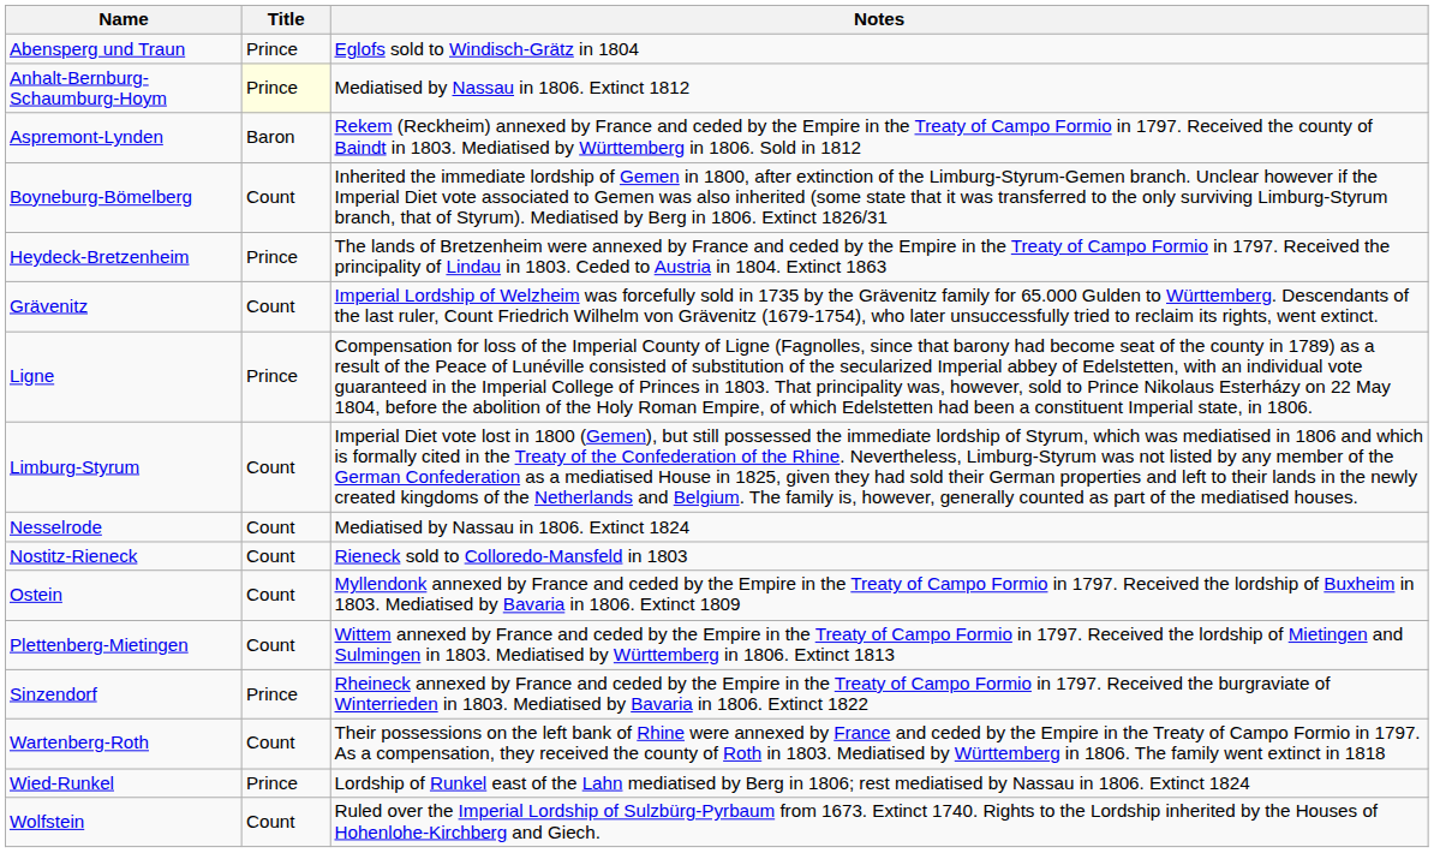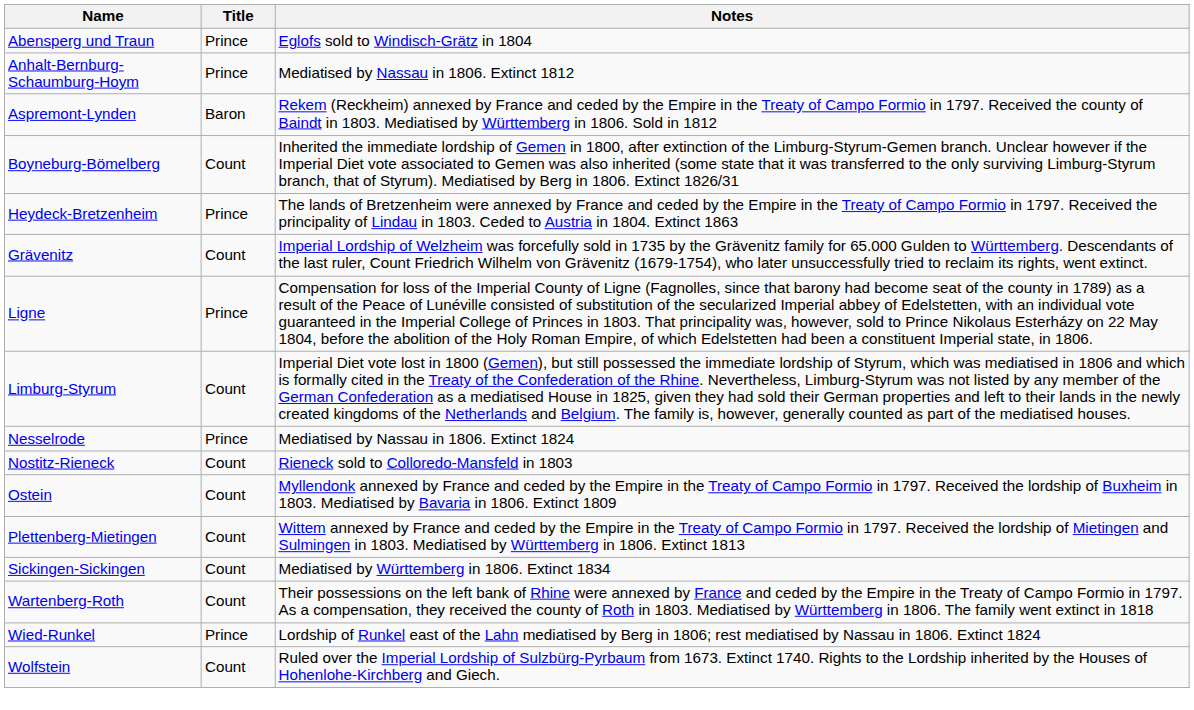 <table class=wikitable>
 <tr>
 <th width=200>Name</th>
 <th width=70>Title</th>
 <th>Notes</th>
 </tr>
 <tr>
 <td> <a href='#'>Abensperg und Traun</a></td>
 <td>Prince</td>
 <td><a href='#'>Eglofs</a> sold to <a href='#'>Windisch-Grätz</a> in 1804</td>
 </tr>
 <tr>
 <td> <a href='#'>Anhalt-Bernburg-Schaumburg-Hoym</a></td>
-<td style="background: lightyellow;">Prince</td>
+<td>Prince</td>
 <td>Mediatised by <a href='#'>Nassau</a> in 1806. Extinct 1812</td>
 </tr>
 <tr>
 <td> <a href='#'>Aspremont-Lynden</a></td>
 <td>Baron</td>
 <td><a href='#'>Rekem</a> (Reckheim) annexed by France and ceded by the Empire in the <a href='#'>Treaty of Campo Formio</a> in 1797. Received the county of <a href='#'>Baindt</a> in 1803. Mediatised by <a href='#'>Württemberg</a> in 1806. Sold in 1812</td>
 </tr>
 <tr>
 <td> <a href='#'>Boyneburg-Bömelberg</a></td>
 <td>Count</td>
 <td>Inherited the immediate lordship of <a href='#'>Gemen</a> in 1800, after extinction of the Limburg-Styrum-Gemen branch. Unclear however if the Imperial Diet vote associated to Gemen was also inherited (some state that it was transferred to the only surviving Limburg-Styrum branch, that of Styrum). Mediatised by Berg in 1806. Extinct 1826/31</td>
 </tr>
 <tr>
 <td> <a href='#'>Heydeck-Bretzenheim</a></td>
 <td>Prince</td>
 <td>The lands of Bretzenheim were annexed by France and ceded by the Empire in the <a href='#'>Treaty of Campo Formio</a> in 1797. Received the principality of <a href='#'>Lindau</a> in 1803. Ceded to <a href='#'>Austria</a> in 1804. Extinct 1863</td>
 </tr>
 <tr>
 <td> <a href='#'>Grävenitz</a></td>
 <td>Count</td>
 <td><a href='#'>Imperial Lordship of Welzheim</a> was forcefully sold in 1735 by the Grävenitz family for 65.000 Gulden to <a href='#'>Württemberg</a>. Descendants of the last ruler, Count Friedrich Wilhelm von Grävenitz (1679-1754), who later unsuccessfully tried to reclaim its rights, went extinct.</td>
 </tr>
 <tr>
 <td> <a href='#'>Ligne</a></td>
 <td>Prince</td>
 <td>Compensation for loss of the Imperial County of Ligne (Fagnolles, since that barony had become seat of the county in 1789) as a result of the Peace of Lunéville consisted of substitution of the secularized Imperial abbey of Edelstetten, with an individual vote guaranteed in the Imperial College of Princes in 1803. That principality was, however, sold to Prince Nikolaus Esterházy on 22 May 1804, before the abolition of the Holy Roman Empire, of which Edelstetten had been a constituent Imperial state, in 1806.</td>
 </tr>
 <tr>
 <td> <a href='#'>Limburg-Styrum</a></td>
 <td>Count</td>
 <td>Imperial Diet vote lost in 1800 (<a href='#'>Gemen</a>), but still possessed the immediate lordship of Styrum, which was mediatised in 1806 and which is formally cited in the <a href='#'>Treaty of the Confederation of the Rhine</a>. Nevertheless, Limburg-Styrum was not listed by any member of the <a href='#'>German Confederation</a> as a mediatised House in 1825, given they had sold their German properties and left to their lands in the newly created kingdoms of the <a href='#'>Netherlands</a> and <a href='#'>Belgium</a>. The family is, however, generally counted as part of the mediatised houses.</td>
 </tr>
 <tr>
 <td> <a href='#'>Nesselrode</a></td>
-<td>Count</td>
+<td>Prince</td>
 <td>Mediatised by Nassau in 1806. Extinct 1824</td>
 </tr>
 <tr>
 <td> <a href='#'>Nostitz-Rieneck</a></td>
 <td>Count</td>
 <td><a href='#'>Rieneck</a> sold to <a href='#'>Colloredo-Mansfeld</a> in 1803</td>
 </tr>
 <tr>
 <td> <a href='#'>Ostein</a></td>
 <td>Count</td>
 <td><a href='#'>Myllendonk</a> annexed by France and ceded by the Empire in the <a href='#'>Treaty of Campo Formio</a> in 1797. Received the lordship of <a href='#'>Buxheim</a> in 1803. Mediatised by <a href='#'>Bavaria</a> in 1806. Extinct 1809</td>
 </tr>
 <tr>
 <td> <a href='#'>Plettenberg-Mietingen</a></td>
 <td>Count</td>
 <td><a href='#'>Wittem</a> annexed by France and ceded by the Empire in the <a href='#'>Treaty of Campo Formio</a> in 1797. Received the lordship of <a href='#'>Mietingen</a> and <a href='#'>Sulmingen</a> in 1803. Mediatised by <a href='#'>Württemberg</a> in 1806. Extinct 1813</td>
 </tr>
 <tr>
-<td> <a href='#'>Sinzendorf</a></td>
-<td>Prince</td>
-<td><a href='#'>Rheineck</a> annexed by France and ceded by the Empire in the <a href='#'>Treaty of Campo Formio</a> in 1797. Received the burgraviate of <a href='#'>Winterrieden</a> in 1803. Mediatised by <a href='#'>Bavaria</a> in 1806. Extinct 1822</td>
+<td> <a href='#'>Sickingen-Sickingen</a></td>
+<td>Count</td>
+<td>Mediatised by <a href='#'>Württemberg</a> in 1806. Extinct 1834</td>
 </tr>
 <tr>
 <td> <a href='#'>Wartenberg-Roth</a></td>
 <td>Count</td>
 <td>Their possessions on the left bank of <a href='#'>Rhine</a> were annexed by <a href='#'>France</a> and ceded by the Empire in the Treaty of Campo Formio in 1797. As a compensation, they received the county of <a href='#'>Roth</a> in 1803. Mediatised by <a href='#'>Württemberg</a> in 1806. The family went extinct in 1818</td>
 </tr>
 <tr>
 <td> <a href='#'>Wied-Runkel</a></td>
 <td>Prince</td>
 <td>Lordship of <a href='#'>Runkel</a> east of the <a href='#'>Lahn</a> mediatised by Berg in 1806; rest mediatised by Nassau in 1806. Extinct 1824</td>
 </tr>
 <tr>
 <td> <a href='#'>Wolfstein</a></td>
 <td>Count</td>
 <td>Ruled over the <a href='#'>Imperial Lordship of Sulzbürg-Pyrbaum</a> from 1673. Extinct 1740. Rights to the Lordship inherited by the Houses of <a href='#'>Hohenlohe-Kirchberg</a> and Giech.</td>
 </tr>
 </table>
